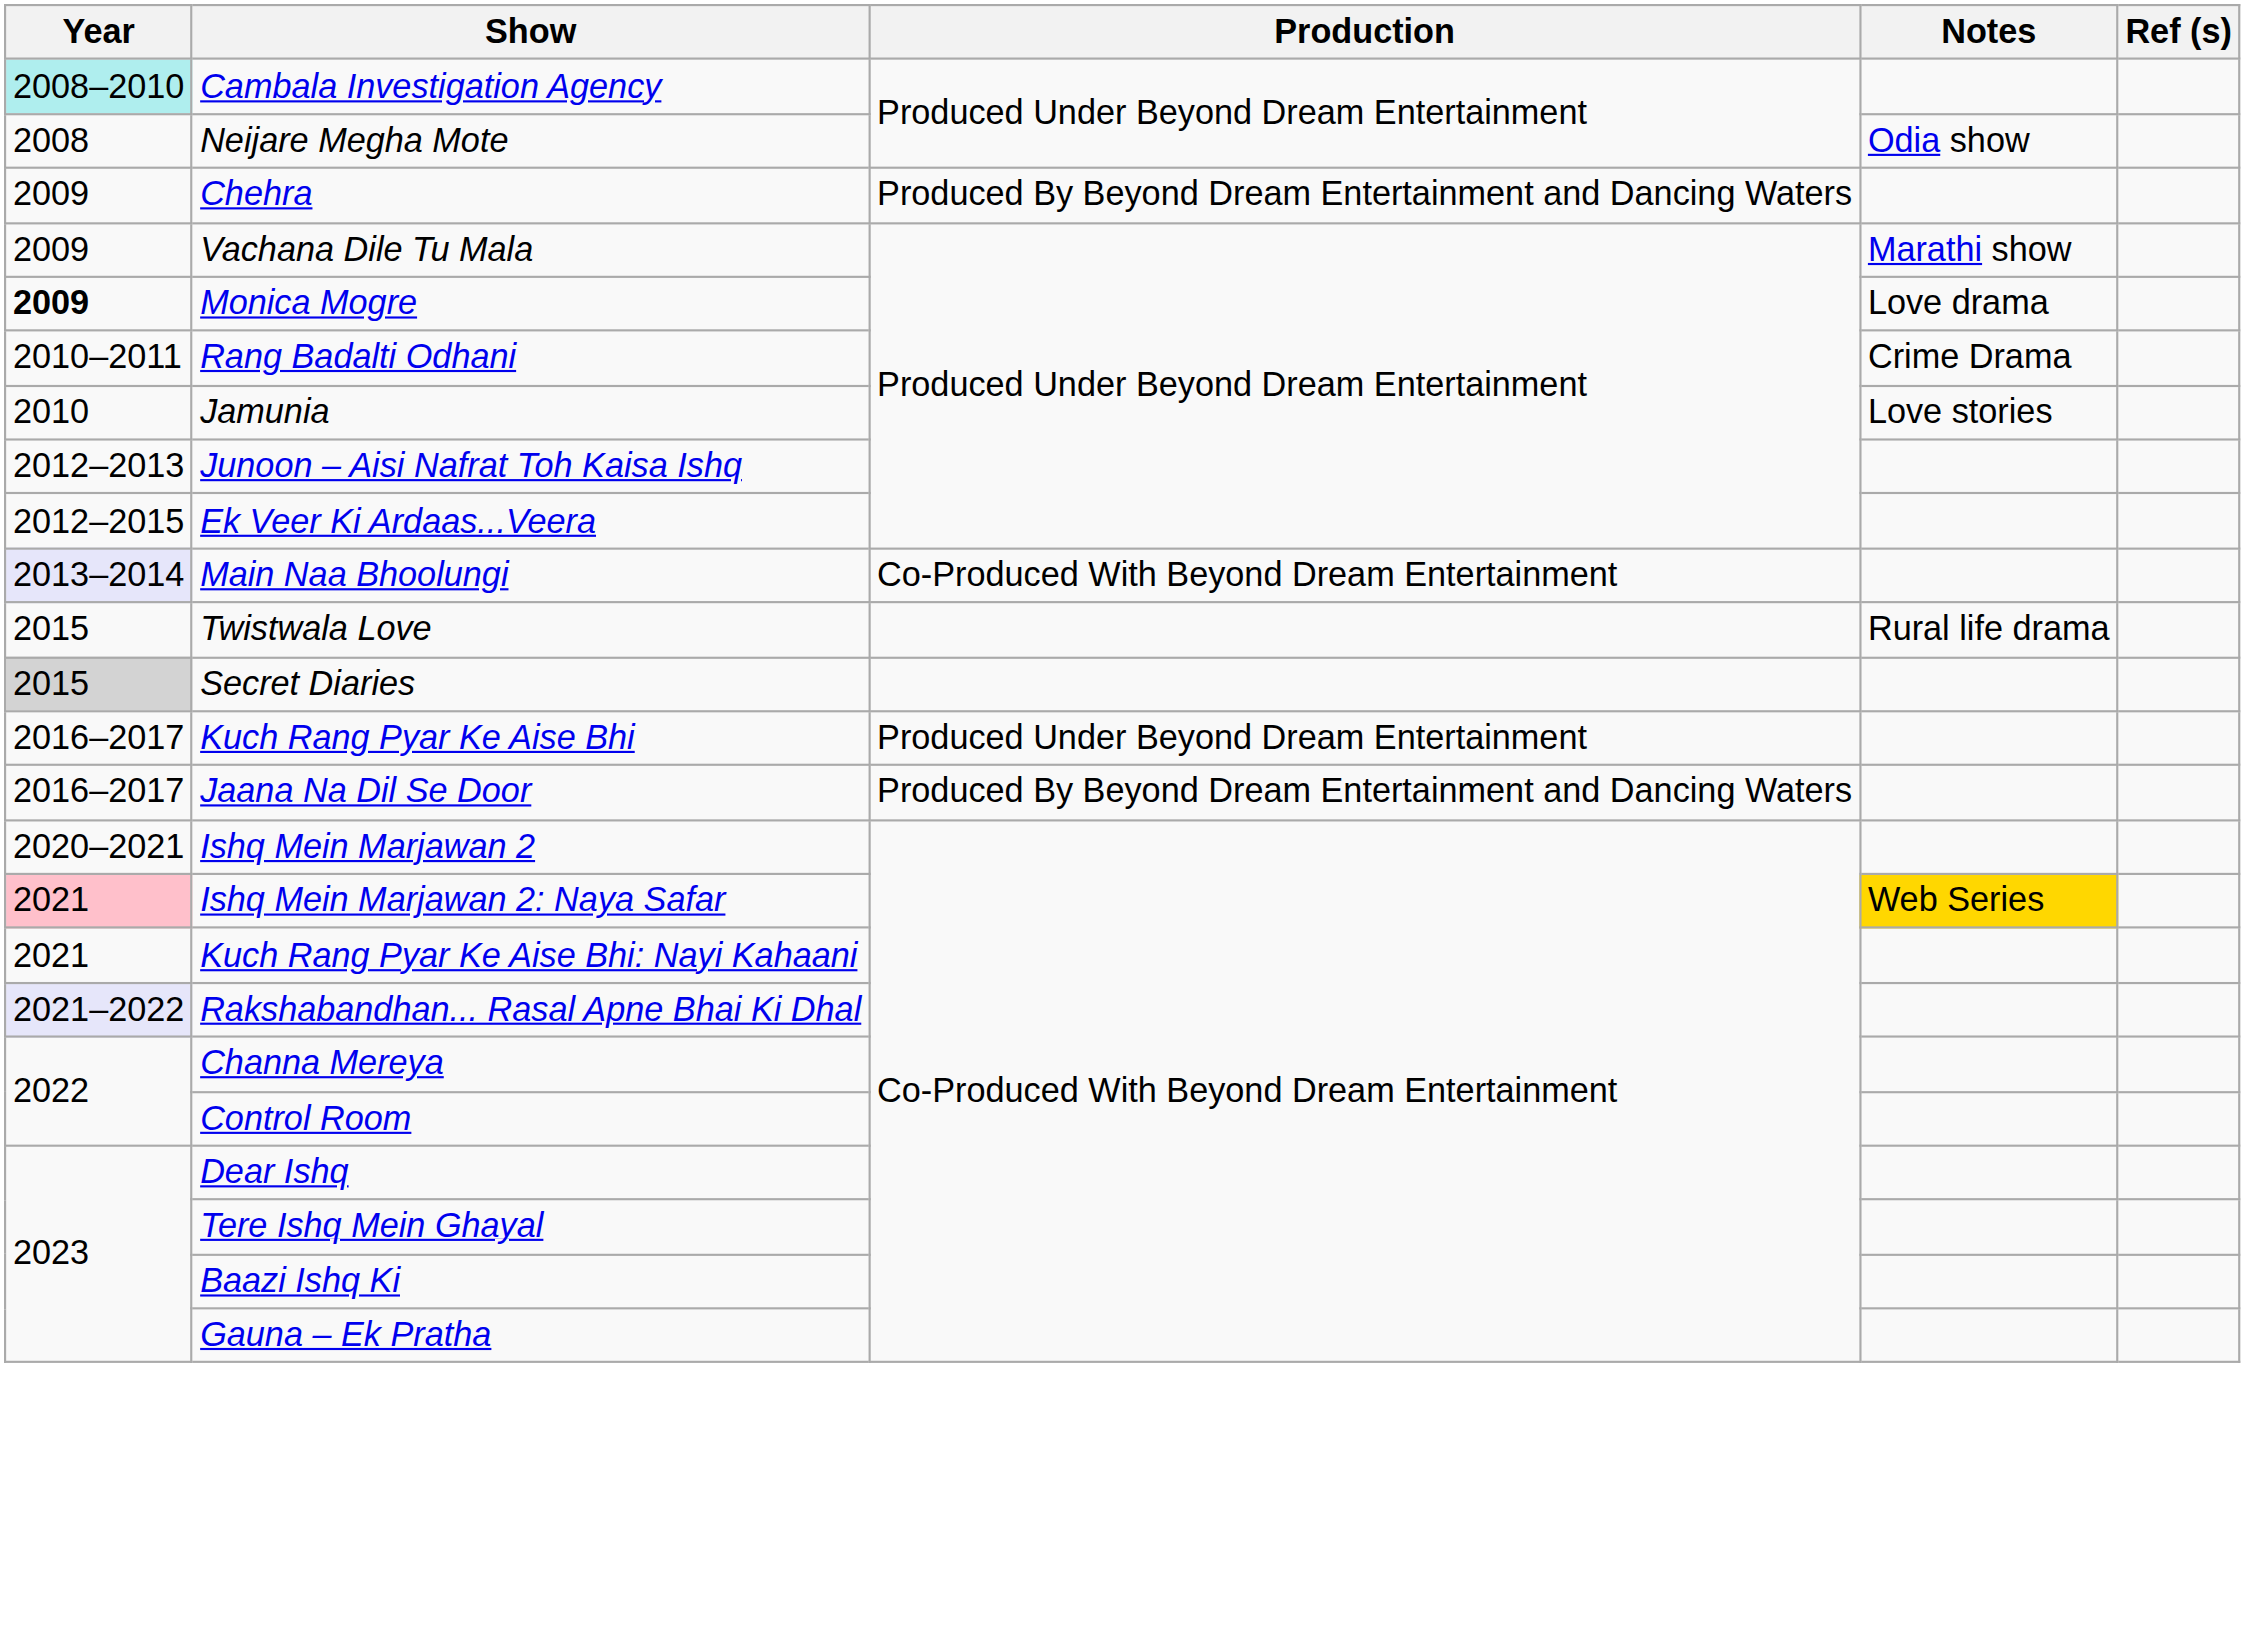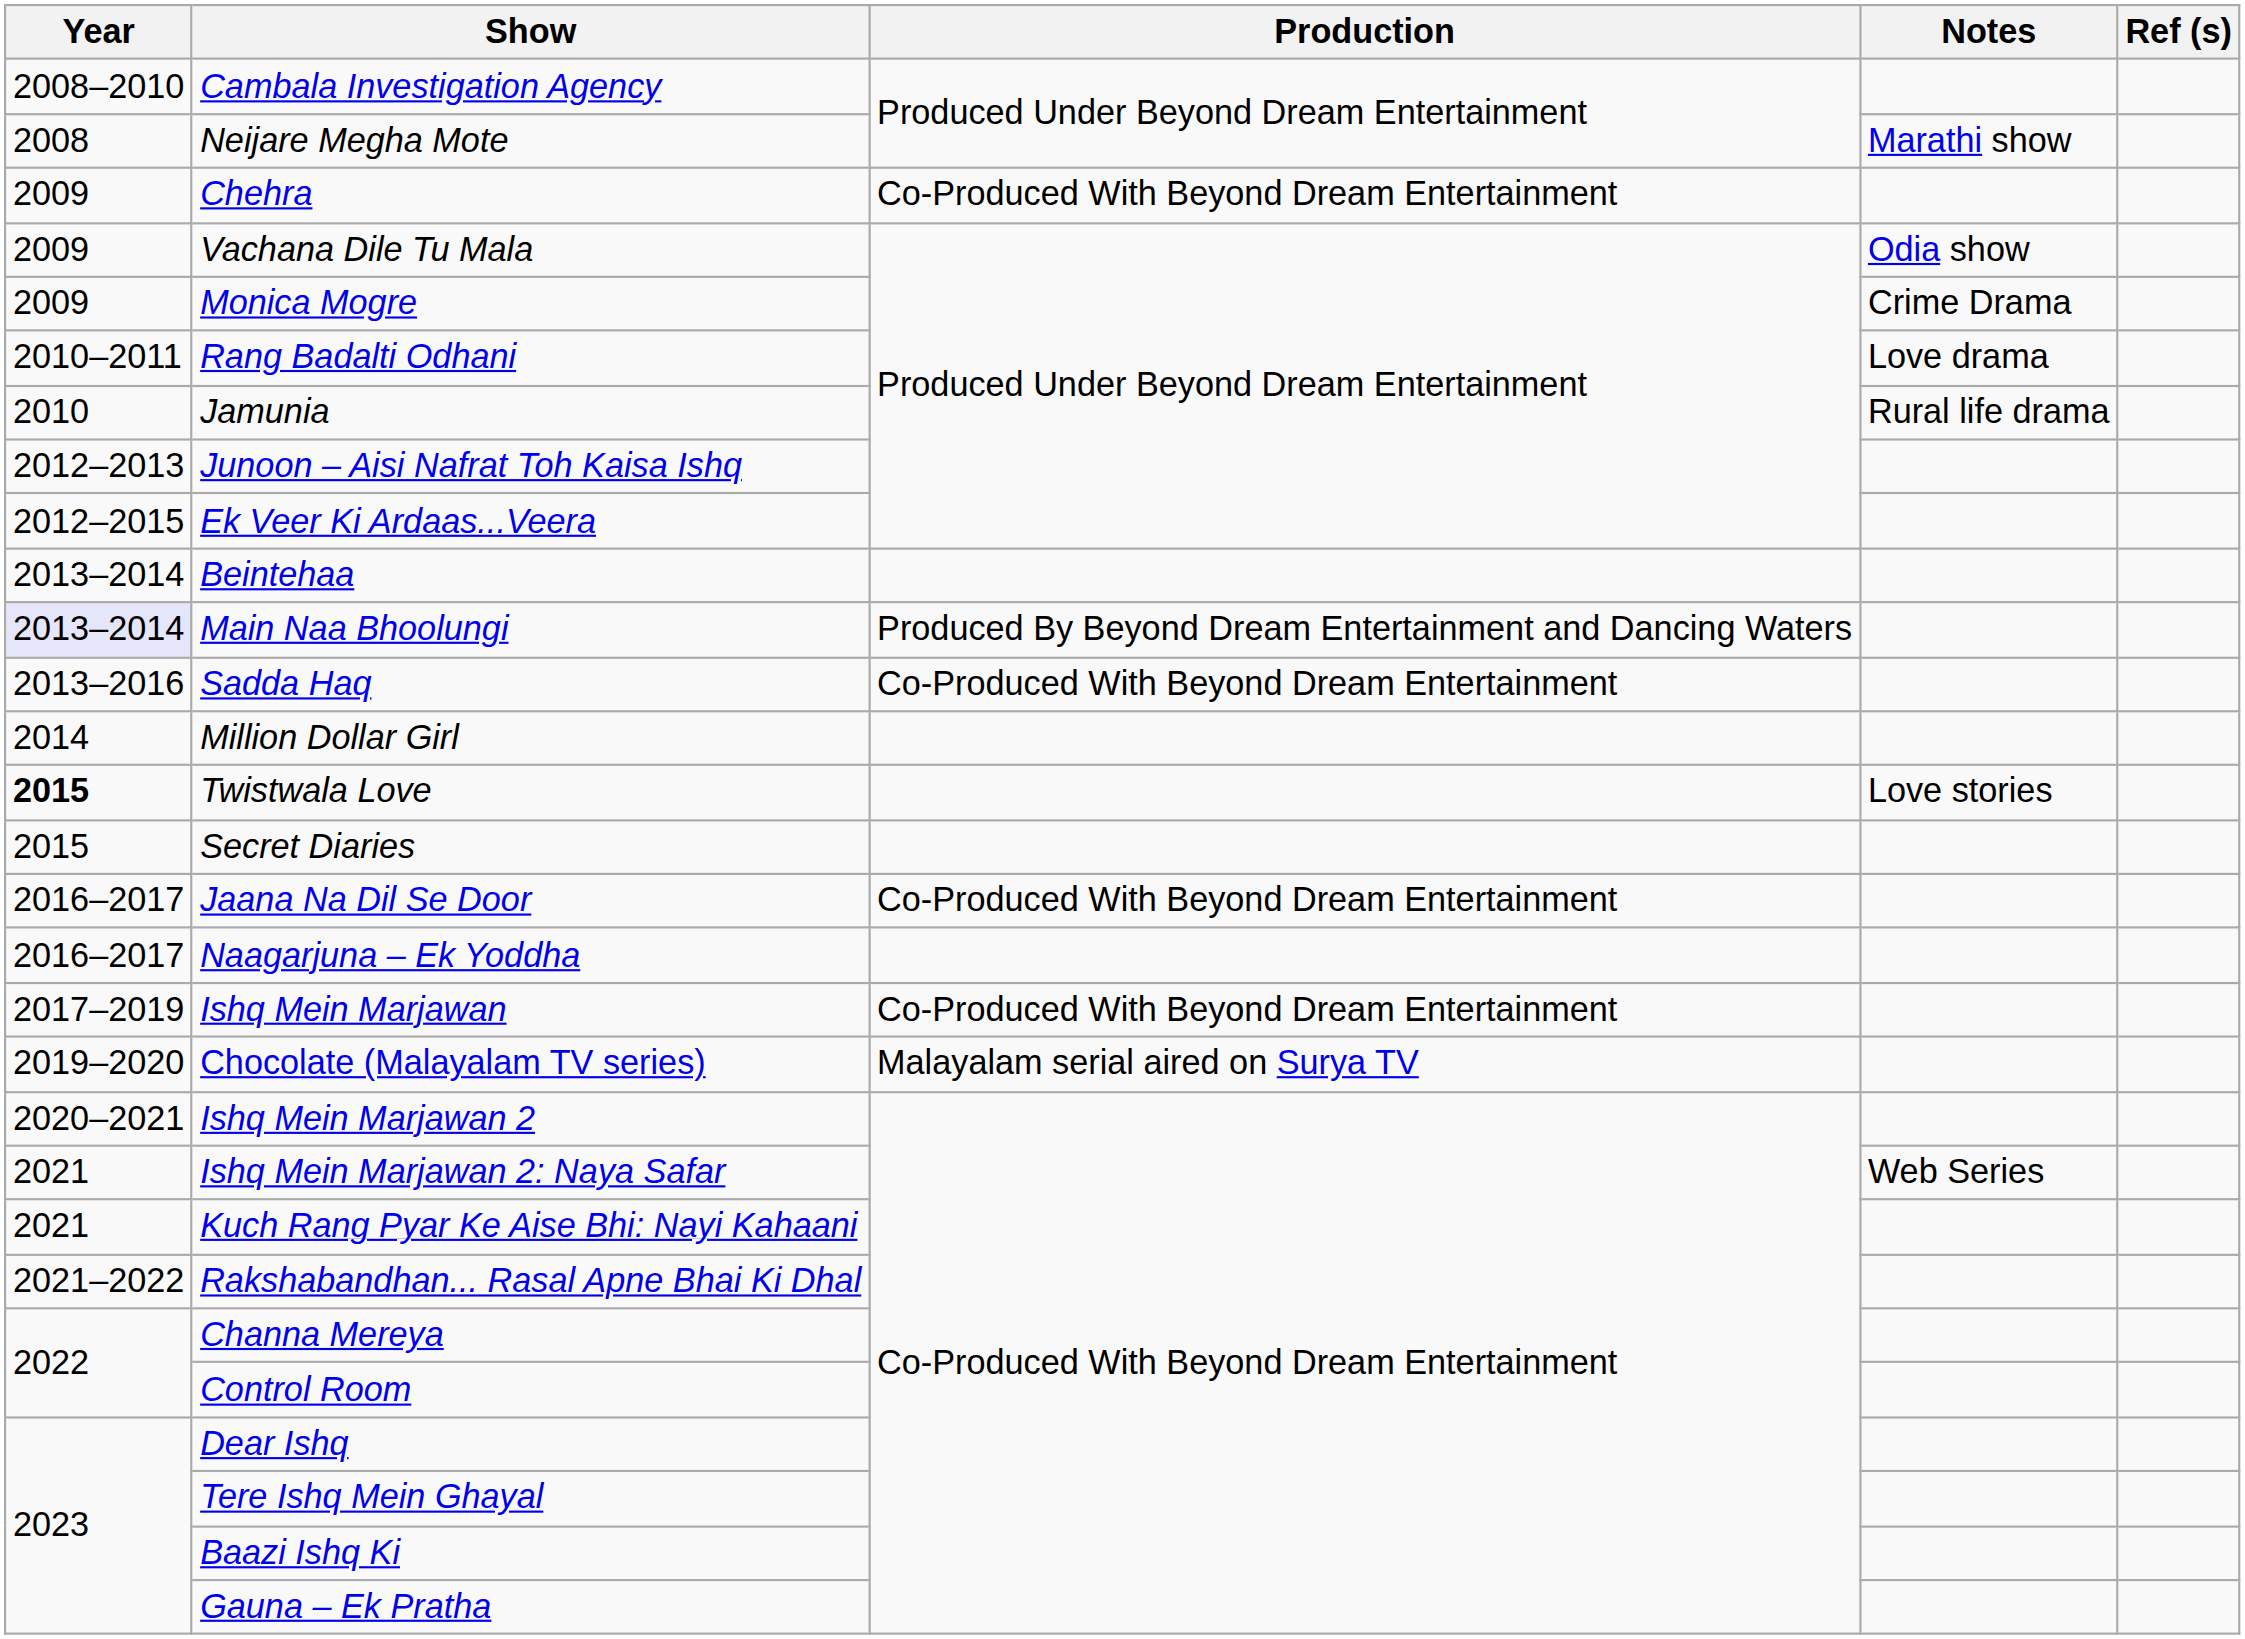 <table class="wikitable sortable">
 <tr>
 <th>Year</th>
 <th>Show</th>
 <th>Production</th>
 <th>Notes</th>
 <th class="unsortable">Ref (s)</th>
 </tr>
 <tr>
-<td style="background: paleturquoise;">2008–2010</td>
+<td>2008–2010</td>
 <td><em><a href='#'>Cambala Investigation Agency</a></em></td>
 <td rowspan="2">Produced Under Beyond Dream Entertainment</td>
 <td></td>
 <td></td>
 </tr>
 <tr>
 <td>2008</td>
 <td><em>Neijare Megha Mote</em></td>
-<td><a href='#'>Odia</a> show</td>
+<td><a href='#'>Marathi</a> show</td>
 <td></td>
 </tr>
 <tr>
 <td>2009</td>
 <td><em><a href='#'>Chehra</a></em></td>
-<td>Produced By Beyond Dream Entertainment and Dancing Waters</td>
+<td>Co-Produced With Beyond Dream Entertainment</td>
 <td></td>
 <td></td>
 </tr>
 <tr>
 <td>2009</td>
 <td><em>Vachana Dile Tu Mala</em></td>
 <td rowspan="6">Produced Under Beyond Dream Entertainment</td>
-<td><a href='#'>Marathi</a> show</td>
+<td><a href='#'>Odia</a> show</td>
 <td></td>
 </tr>
 <tr>
-<td><strong>2009</strong></td>
+<td>2009</td>
 <td><em><a href='#'>Monica Mogre</a></em></td>
-<td>Love drama</td>
+<td>Crime Drama</td>
 <td></td>
 </tr>
 <tr>
 <td>2010–2011</td>
 <td><em><a href='#'>Rang Badalti Odhani</a></em></td>
-<td>Crime Drama</td>
+<td>Love drama</td>
 <td></td>
 </tr>
 <tr>
 <td>2010</td>
 <td><em>Jamunia</em></td>
-<td>Love stories</td>
+<td>Rural life drama</td>
 <td></td>
 </tr>
 <tr>
 <td>2012–2013</td>
 <td><em><a href='#'>Junoon – Aisi Nafrat Toh Kaisa Ishq</a></em></td>
 <td></td>
 <td></td>
 </tr>
 <tr>
 <td>2012–2015</td>
 <td><em><a href='#'>Ek Veer Ki Ardaas...Veera</a></em></td>
 <td></td>
 <td></td>
 </tr>
 <tr>
+<td>2013–2014</td>
+<td><em><a href='#'>Beintehaa</a></em></td>
+<td></td>
+<td></td>
+<td></td>
+</tr>
+<tr>
 <td style="background: lavender;">2013–2014</td>
 <td><em><a href='#'>Main Naa Bhoolungi</a></em></td>
+<td>Produced By Beyond Dream Entertainment and Dancing Waters</td>
+<td></td>
+<td></td>
+</tr>
+<tr>
+<td>2013–2016</td>
+<td><em><a href='#'>Sadda Haq</a></em></td>
 <td>Co-Produced With Beyond Dream Entertainment</td>
 <td></td>
 <td></td>
 </tr>
 <tr>
-<td>2015</td>
-<td><em>Twistwala Love</em></td>
+<td>2014</td>
+<td><em>Million Dollar Girl</em></td>
 <td></td>
-<td>Rural life drama</td>
+<td></td>
 <td></td>
 </tr>
 <tr>
-<td style="background: lightgrey;">2015</td>
+<td><strong>2015</strong></td>
+<td><em>Twistwala Love</em></td>
+<td></td>
+<td>Love stories</td>
+<td></td>
+</tr>
+<tr>
+<td>2015</td>
 <td><em>Secret Diaries</em></td>
 <td></td>
 <td></td>
 <td></td>
 </tr>
 <tr>
 <td>2016–2017</td>
-<td><em><a href='#'>Kuch Rang Pyar Ke Aise Bhi</a></em></td>
-<td>Produced Under Beyond Dream Entertainment</td>
+<td><em><a href='#'>Jaana Na Dil Se Door</a></em></td>
+<td>Co-Produced With Beyond Dream Entertainment</td>
 <td></td>
 <td></td>
 </tr>
 <tr>
 <td>2016–2017</td>
-<td><em><a href='#'>Jaana Na Dil Se Door</a></em></td>
-<td>Produced By Beyond Dream Entertainment and Dancing Waters</td>
+<td><em><a href='#'>Naagarjuna – Ek Yoddha</a></em></td>
+<td></td>
+<td></td>
+<td></td>
+</tr>
+<tr>
+<td>2017–2019</td>
+<td><em><a href='#'>Ishq Mein Marjawan</a></em></td>
+<td>Co-Produced With Beyond Dream Entertainment</td>
+<td></td>
+<td></td>
+</tr>
+<tr>
+<td>2019–2020</td>
+<td><a href='#'>Chocolate (Malayalam TV series)</a></td>
+<td>Malayalam serial aired on <a href='#'>Surya TV</a></td>
 <td></td>
 <td></td>
 </tr>
 <tr>
 <td>2020–2021</td>
 <td><em><a href='#'>Ishq Mein Marjawan 2</a></em></td>
 <td rowspan="10">Co-Produced With Beyond Dream Entertainment</td>
 <td></td>
 <td></td>
 </tr>
 <tr>
-<td style="background: pink;">2021</td>
+<td>2021</td>
 <td><em><a href='#'>Ishq Mein Marjawan 2: Naya Safar</a></em></td>
-<td style="background: gold;">Web Series</td>
+<td>Web Series</td>
 <td></td>
 </tr>
 <tr>
 <td>2021</td>
 <td><em><a href='#'>Kuch Rang Pyar Ke Aise Bhi: Nayi Kahaani</a></em></td>
 <td></td>
 <td></td>
 </tr>
 <tr>
-<td style="background: lavender;">2021–2022</td>
+<td>2021–2022</td>
 <td><em><a href='#'>Rakshabandhan... Rasal Apne Bhai Ki Dhal</a></em></td>
 <td></td>
 <td></td>
 </tr>
 <tr>
 <td rowspan="2">2022</td>
 <td><em><a href='#'>Channa Mereya</a></em></td>
 <td></td>
 <td></td>
 </tr>
 <tr>
 <td><em><a href='#'>Control Room</a></em></td>
 <td></td>
 <td></td>
 </tr>
 <tr>
 <td rowspan="4">2023</td>
 <td><em><a href='#'>Dear Ishq</a></em></td>
 <td></td>
 <td></td>
 </tr>
 <tr>
 <td><em><a href='#'>Tere Ishq Mein Ghayal</a></em></td>
 <td></td>
 <td></td>
 </tr>
 <tr>
 <td><em><a href='#'>Baazi Ishq Ki</a></em></td>
 <td></td>
 <td></td>
 </tr>
 <tr>
 <td><em><a href='#'>Gauna – Ek Pratha</a></em></td>
 <td></td>
 <td></td>
 </tr>
 </table>
